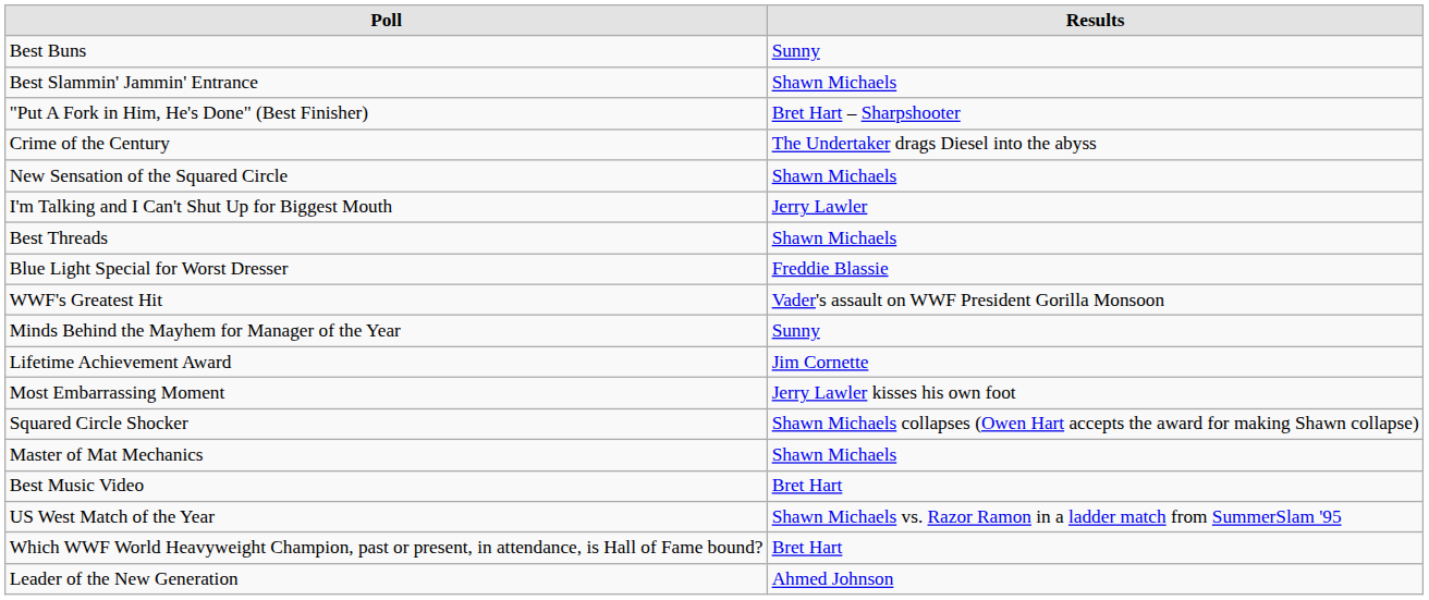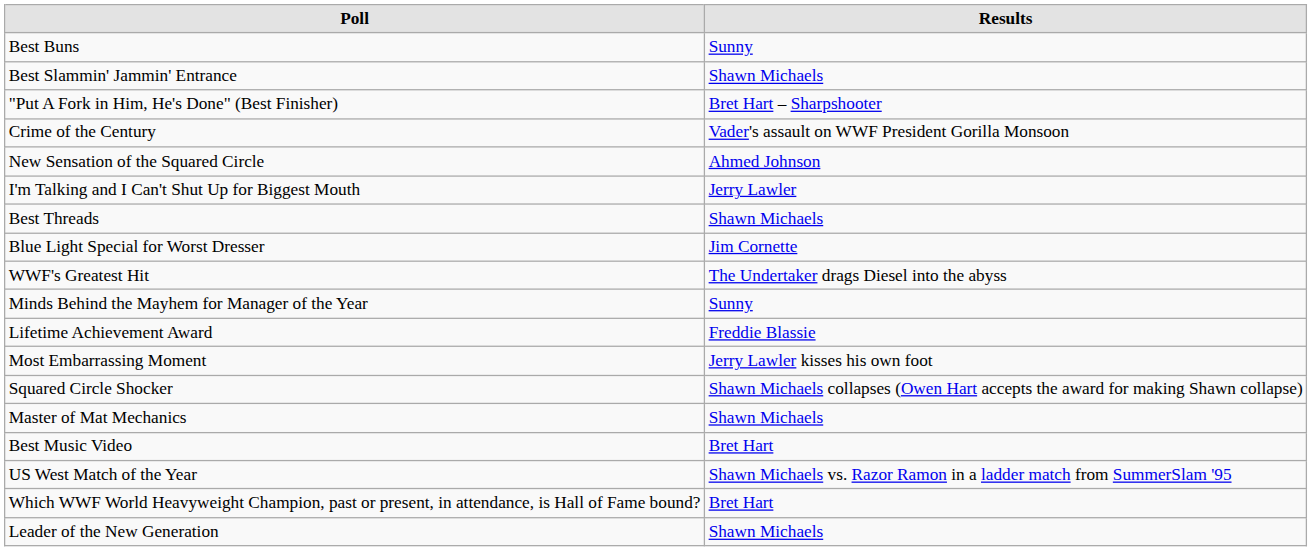 <table class="wikitable" style="font-size: 85%; text-align: left;">
 <tr>
 <th style="border-style: none none solid solid; background: #e3e3e3"><strong>Poll</strong></th>
 <th colspan="2" style="border-style: none none solid solid; background: #e3e3e3"><strong>Results</strong></th>
 </tr>
 <tr>
 <td>Best Buns</td>
 <td><a href='#'>Sunny</a></td>
 </tr>
 <tr>
 <td>Best Slammin' Jammin' Entrance</td>
 <td><a href='#'>Shawn Michaels</a></td>
 </tr>
 <tr>
 <td>"Put A Fork in Him, He's Done" (Best Finisher)</td>
 <td><a href='#'>Bret Hart</a> – <a href='#'>Sharpshooter</a></td>
 </tr>
 <tr>
 <td>Crime of the Century</td>
-<td><a href='#'>The Undertaker</a> drags Diesel into the abyss</td>
+<td><a href='#'>Vader</a>'s assault on WWF President Gorilla Monsoon</td>
 </tr>
 <tr>
 <td>New Sensation of the Squared Circle</td>
-<td><a href='#'>Shawn Michaels</a></td>
+<td><a href='#'>Ahmed Johnson</a></td>
 </tr>
 <tr>
 <td>I'm Talking and I Can't Shut Up for Biggest Mouth</td>
 <td><a href='#'>Jerry Lawler</a></td>
 </tr>
 <tr>
 <td>Best Threads</td>
 <td><a href='#'>Shawn Michaels</a></td>
 </tr>
 <tr>
 <td>Blue Light Special for Worst Dresser</td>
-<td><a href='#'>Freddie Blassie</a></td>
+<td><a href='#'>Jim Cornette</a></td>
 </tr>
 <tr>
 <td>WWF's Greatest Hit</td>
-<td><a href='#'>Vader</a>'s assault on WWF President Gorilla Monsoon</td>
+<td><a href='#'>The Undertaker</a> drags Diesel into the abyss</td>
 </tr>
 <tr>
 <td>Minds Behind the Mayhem for Manager of the Year</td>
 <td><a href='#'>Sunny</a></td>
 </tr>
 <tr>
 <td>Lifetime Achievement Award</td>
-<td><a href='#'>Jim Cornette</a></td>
+<td><a href='#'>Freddie Blassie</a></td>
 </tr>
 <tr>
 <td>Most Embarrassing Moment</td>
 <td><a href='#'>Jerry Lawler</a> kisses his own foot</td>
 </tr>
 <tr>
 <td>Squared Circle Shocker</td>
 <td><a href='#'>Shawn Michaels</a> collapses (<a href='#'>Owen Hart</a> accepts the award for making Shawn collapse)</td>
 </tr>
 <tr>
 <td>Master of Mat Mechanics</td>
 <td><a href='#'>Shawn Michaels</a></td>
 </tr>
 <tr>
 <td>Best Music Video</td>
 <td><a href='#'>Bret Hart</a></td>
 </tr>
 <tr>
 <td>US West Match of the Year</td>
 <td><a href='#'>Shawn Michaels</a> vs. <a href='#'>Razor Ramon</a> in a <a href='#'>ladder match</a> from <a href='#'>SummerSlam '95</a></td>
 </tr>
 <tr>
 <td>Which WWF World Heavyweight Champion, past or present, in attendance, is Hall of Fame bound?</td>
 <td><a href='#'>Bret Hart</a></td>
 </tr>
 <tr>
 <td>Leader of the New Generation</td>
-<td><a href='#'>Ahmed Johnson</a></td>
+<td><a href='#'>Shawn Michaels</a></td>
 </tr>
 </table>
